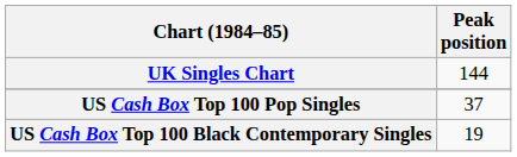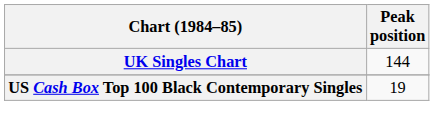 <table class="wikitable sortable plainrowheaders" style="text-align:center">
 <tr>
 <th>Chart (1984–85)</th>
 <th>Peak<br>position</th>
 </tr>
 <tr>
 <th scope="row"><a href='#'>UK Singles Chart</a></th>
 <td style="text-align:center;">144</td>
 </tr>
 <tr>
 </tr>
 <tr>
 </tr>
 <tr>
 </tr>
 <tr>
-<th scope="row">US <em><a href='#'>Cash Box</a></em> Top 100 Pop Singles</th>
-<td style="text-align:center;">37</td>
-</tr>
-<tr>
 <th scope="row">US <em><a href='#'>Cash Box</a></em> Top 100 Black Contemporary Singles</th>
 <td style="text-align:center;">19</td>
 </tr>
 </table>
